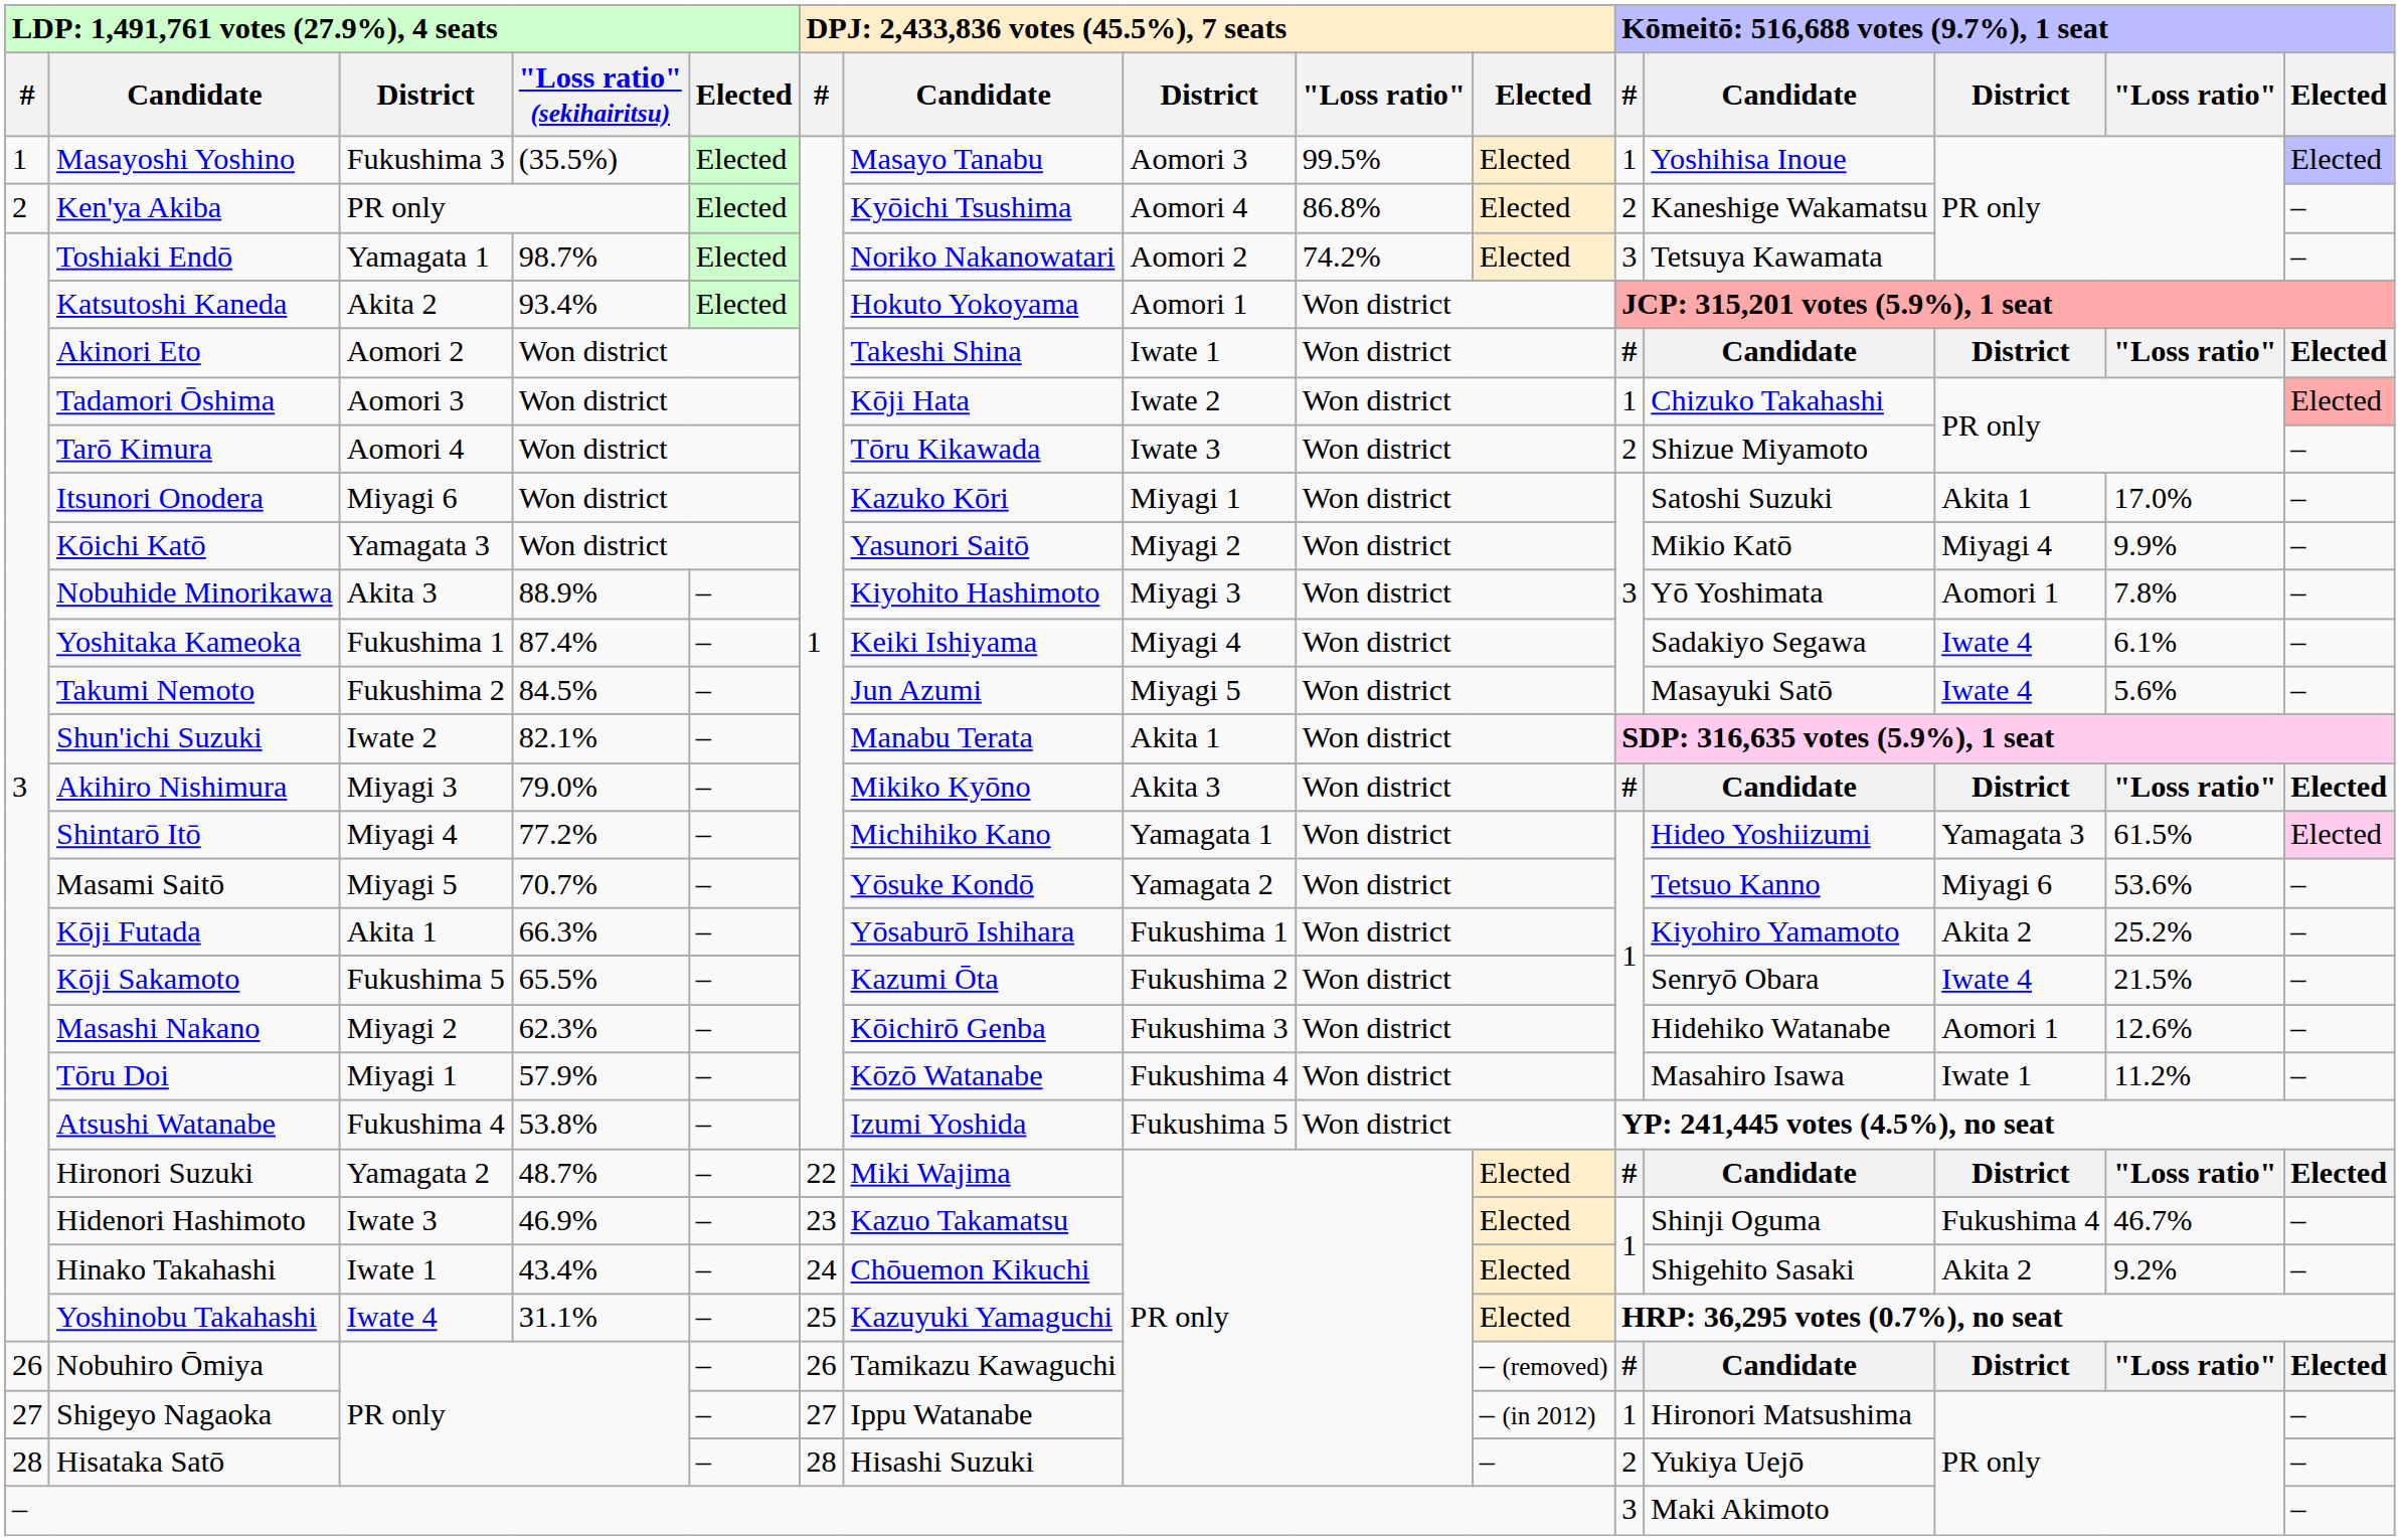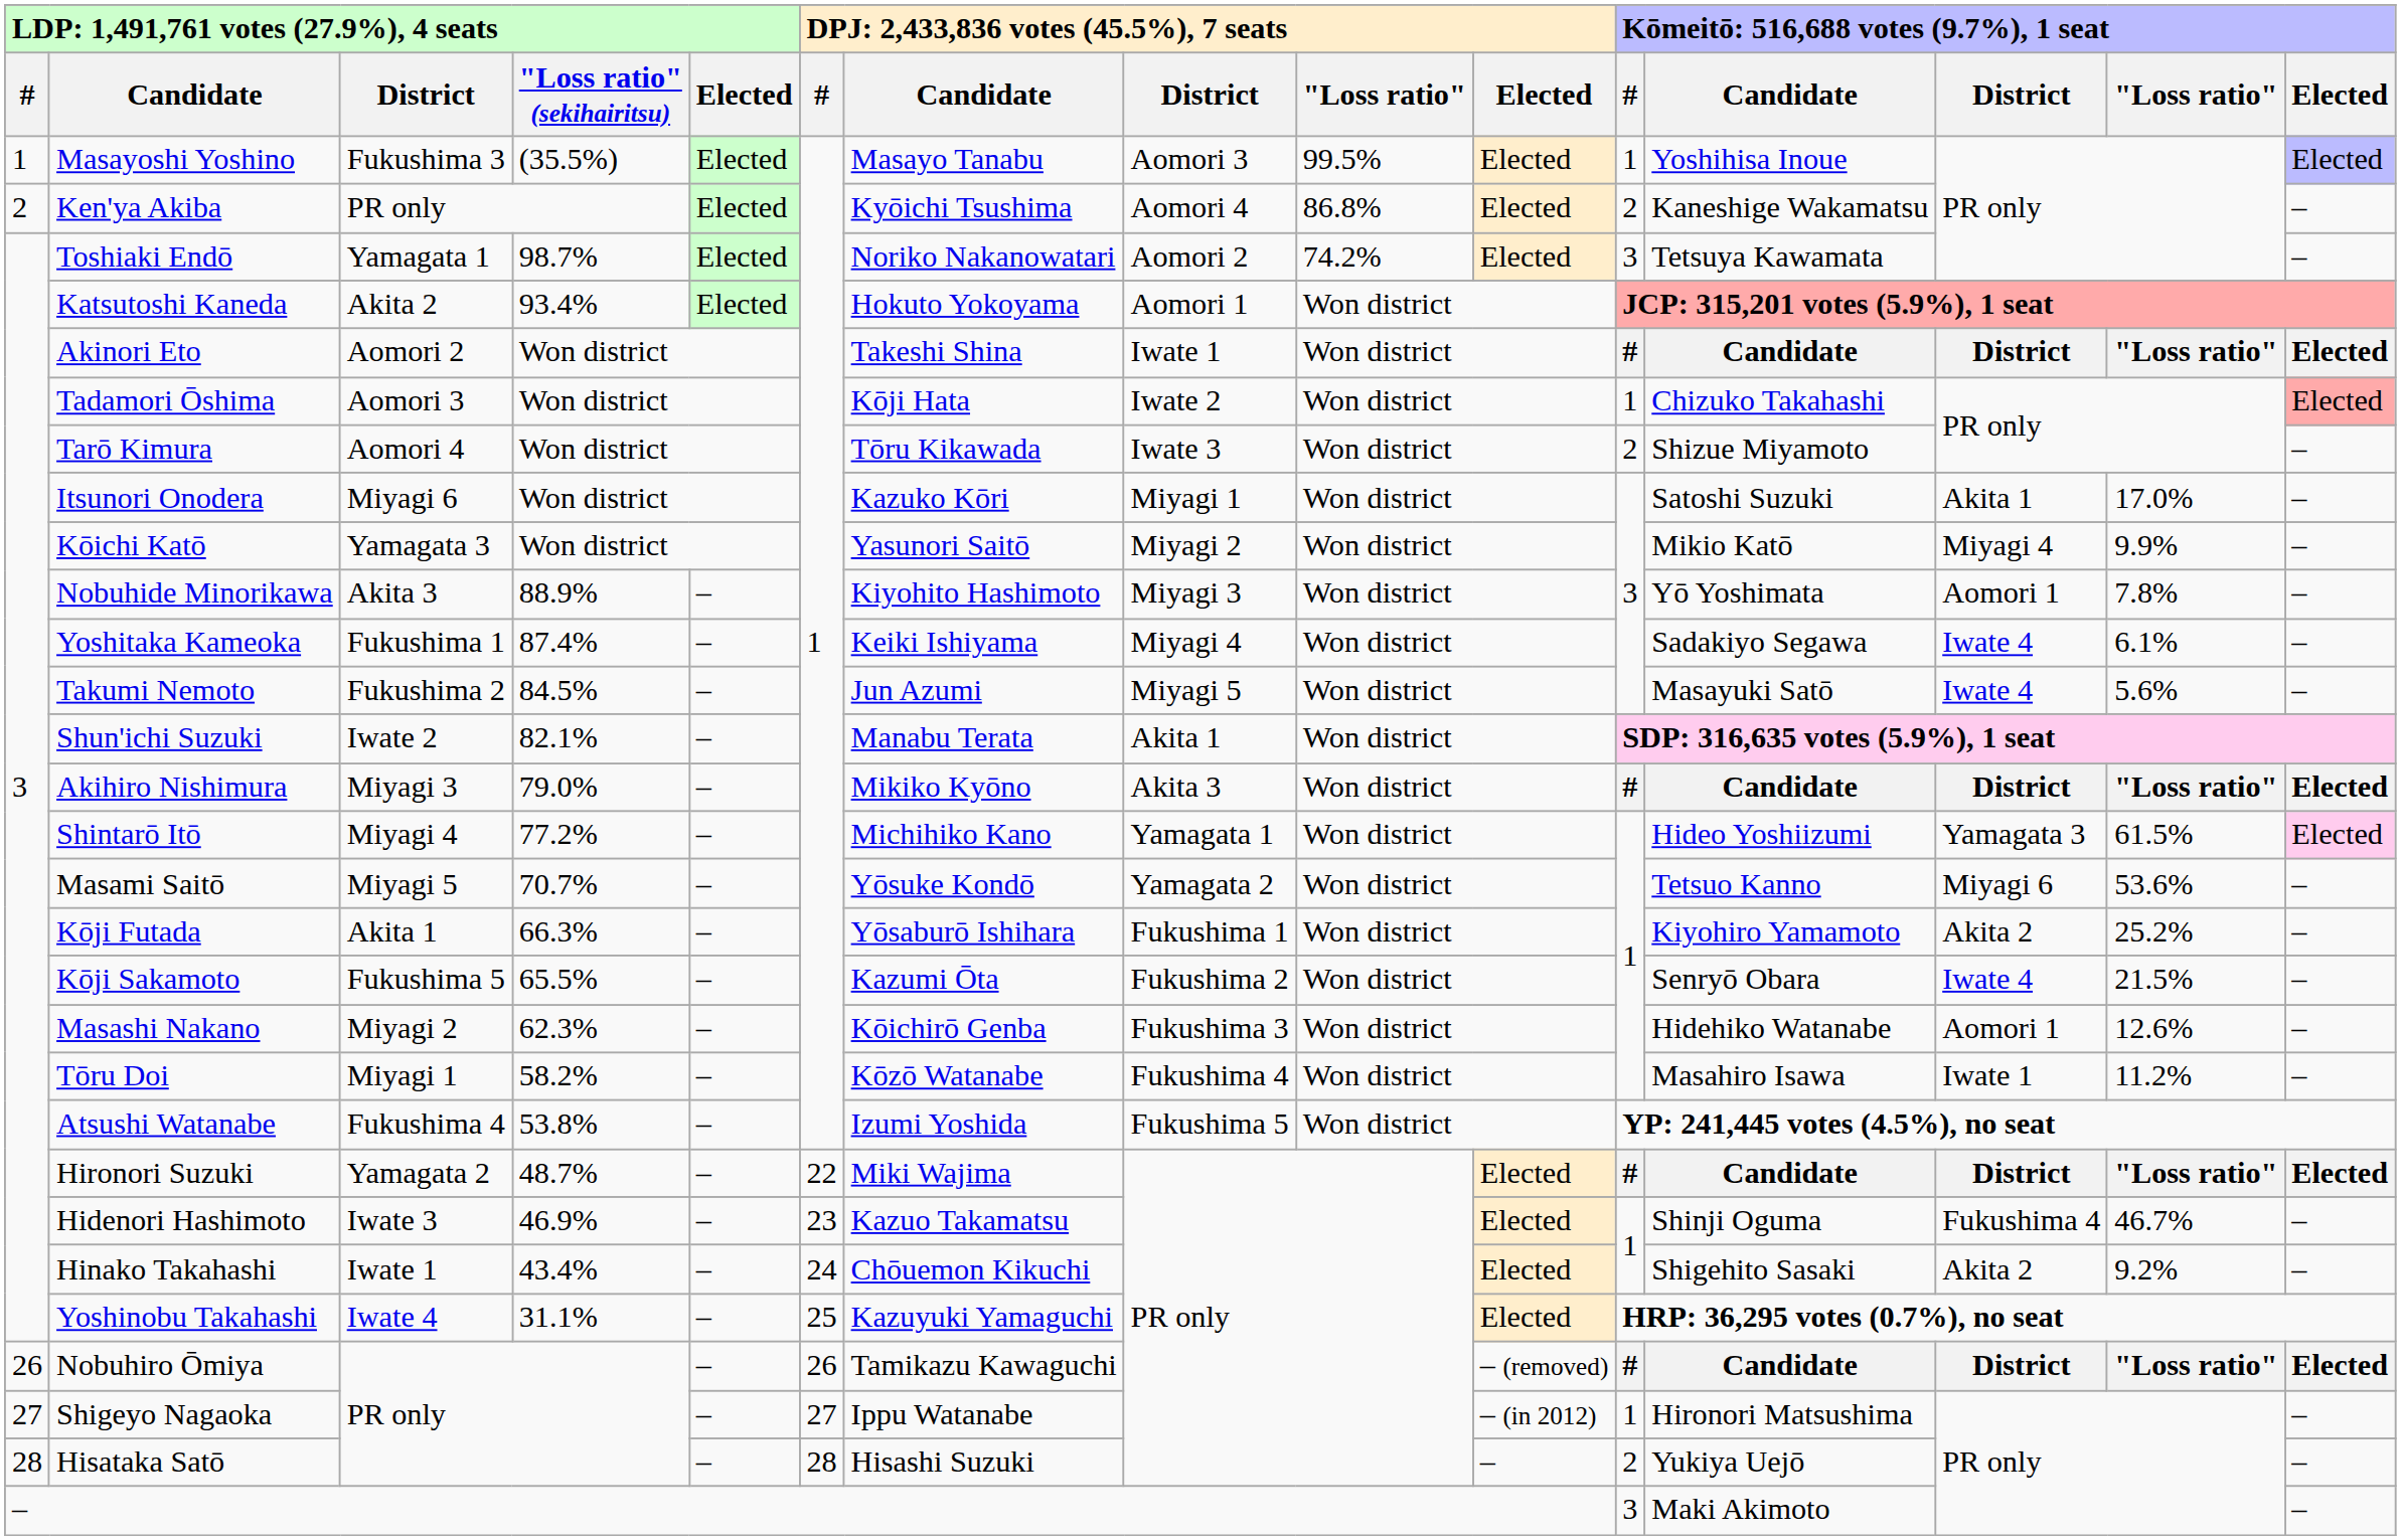 <table class="wikitable">
 <tr>
 <td colspan="5" bgcolor="#CCFFCC"><strong>LDP: 1,491,761 votes (27.9%), 4 seats</strong></td>
 <td colspan="5" bgcolor="#FFEECC"><strong>DPJ: 2,433,836 votes (45.5%), 7 seats</strong></td>
 <td colspan="5" bgcolor="#BBBBFF"><strong>Kōmeitō: 516,688 votes (9.7%), 1 seat</strong></td>
 </tr>
 <tr>
 <th>#</th>
 <th>Candidate</th>
 <th>District</th>
 <th><a href='#'>"Loss ratio"<br><small><em>(sekihairitsu)</em></small></a></th>
 <th>Elected</th>
 <th>#</th>
 <th>Candidate</th>
 <th>District</th>
 <th>"Loss ratio"</th>
 <th>Elected</th>
 <th>#</th>
 <th>Candidate</th>
 <th>District</th>
 <th>"Loss ratio"</th>
 <th>Elected</th>
 </tr>
 <tr>
 <td>1</td>
 <td><a href='#'>Masayoshi Yoshino</a></td>
 <td>Fukushima 3</td>
 <td>(35.5%)</td>
 <td bgcolor="#CCFFCC">Elected</td>
 <td rowspan="21">1</td>
 <td><a href='#'>Masayo Tanabu</a></td>
 <td>Aomori 3</td>
 <td>99.5%</td>
 <td bgcolor="#FFEECC">Elected</td>
 <td>1</td>
 <td><a href='#'>Yoshihisa Inoue</a></td>
 <td rowspan="3" colspan="2">PR only</td>
 <td bgcolor="#BBBBFF">Elected</td>
 </tr>
 <tr>
 <td>2</td>
 <td><a href='#'>Ken'ya Akiba</a></td>
 <td colspan="2">PR only</td>
 <td bgcolor="#CCFFCC">Elected</td>
 <td><a href='#'>Kyōichi Tsushima</a></td>
 <td>Aomori 4</td>
 <td>86.8%</td>
 <td bgcolor="#FFEECC">Elected</td>
 <td>2</td>
 <td>Kaneshige Wakamatsu</td>
 <td>–</td>
 </tr>
 <tr>
 <td rowspan="23">3</td>
 <td><a href='#'>Toshiaki Endō</a></td>
 <td>Yamagata 1</td>
 <td>98.7%</td>
 <td bgcolor="#CCFFCC">Elected</td>
 <td><a href='#'>Noriko Nakanowatari</a></td>
 <td>Aomori 2</td>
 <td>74.2%</td>
 <td bgcolor="#FFEECC">Elected</td>
 <td>3</td>
 <td>Tetsuya Kawamata</td>
 <td>–</td>
 </tr>
 <tr>
 <td><a href='#'>Katsutoshi Kaneda</a></td>
 <td>Akita 2</td>
 <td>93.4%</td>
 <td bgcolor="#CCFFCC">Elected</td>
 <td><a href='#'>Hokuto Yokoyama</a></td>
 <td>Aomori 1</td>
 <td colspan="2">Won district</td>
 <td colspan="5" bgcolor="#FFAAAA"><strong>JCP: 315,201 votes (5.9%), 1 seat</strong></td>
 </tr>
 <tr>
 <td><a href='#'>Akinori Eto</a></td>
 <td>Aomori 2</td>
 <td colspan="2">Won district</td>
 <td><a href='#'>Takeshi Shina</a></td>
 <td>Iwate 1</td>
 <td colspan="2">Won district</td>
 <th>#</th>
 <th>Candidate</th>
 <th>District</th>
 <th>"Loss ratio"</th>
 <th>Elected</th>
 </tr>
 <tr>
 <td><a href='#'>Tadamori Ōshima</a></td>
 <td>Aomori 3</td>
 <td colspan="2">Won district</td>
 <td><a href='#'>Kōji Hata</a></td>
 <td>Iwate 2</td>
 <td colspan="2">Won district</td>
 <td>1</td>
 <td><a href='#'>Chizuko Takahashi</a></td>
 <td rowspan="2" colspan="2">PR only</td>
 <td bgcolor="#FFAAAA">Elected</td>
 </tr>
 <tr>
 <td><a href='#'>Tarō Kimura</a></td>
 <td>Aomori 4</td>
 <td colspan="2">Won district</td>
 <td><a href='#'>Tōru Kikawada</a></td>
 <td>Iwate 3</td>
 <td colspan="2">Won district</td>
 <td>2</td>
 <td>Shizue Miyamoto</td>
 <td>–</td>
 </tr>
 <tr>
 <td><a href='#'>Itsunori Onodera</a></td>
 <td>Miyagi 6</td>
 <td colspan="2">Won district</td>
 <td><a href='#'>Kazuko Kōri</a></td>
 <td>Miyagi 1</td>
 <td colspan="2">Won district</td>
 <td rowspan="5">3</td>
 <td>Satoshi Suzuki</td>
 <td>Akita 1</td>
 <td>17.0%</td>
 <td>–</td>
 </tr>
 <tr>
 <td><a href='#'>Kōichi Katō</a></td>
 <td>Yamagata 3</td>
 <td colspan="2">Won district</td>
 <td><a href='#'>Yasunori Saitō</a></td>
 <td>Miyagi 2</td>
 <td colspan="2">Won district</td>
 <td>Mikio Katō</td>
 <td>Miyagi 4</td>
 <td>9.9%</td>
 <td>–</td>
 </tr>
 <tr>
 <td><a href='#'>Nobuhide Minorikawa</a></td>
 <td>Akita 3</td>
 <td>88.9%</td>
 <td>–</td>
 <td><a href='#'>Kiyohito Hashimoto</a></td>
 <td>Miyagi 3</td>
 <td colspan="2">Won district</td>
 <td>Yō Yoshimata</td>
 <td>Aomori 1</td>
 <td>7.8%</td>
 <td>–</td>
 </tr>
 <tr>
 <td><a href='#'>Yoshitaka Kameoka</a></td>
 <td>Fukushima 1</td>
 <td>87.4%</td>
 <td>–</td>
 <td><a href='#'>Keiki Ishiyama</a></td>
 <td>Miyagi 4</td>
 <td colspan="2">Won district</td>
 <td>Sadakiyo Segawa</td>
 <td><a href='#'>Iwate 4</a></td>
 <td>6.1%</td>
 <td>–</td>
 </tr>
 <tr>
 <td><a href='#'>Takumi Nemoto</a></td>
 <td>Fukushima 2</td>
 <td>84.5%</td>
 <td>–</td>
 <td><a href='#'>Jun Azumi</a></td>
 <td>Miyagi 5</td>
 <td colspan="2">Won district</td>
 <td>Masayuki Satō</td>
 <td><a href='#'>Iwate 4</a></td>
 <td>5.6%</td>
 <td>–</td>
 </tr>
 <tr>
 <td><a href='#'>Shun'ichi Suzuki</a></td>
 <td>Iwate 2</td>
 <td>82.1%</td>
 <td>–</td>
 <td><a href='#'>Manabu Terata</a></td>
 <td>Akita 1</td>
 <td colspan="2">Won district</td>
 <td colspan="5" bgcolor="#FFCCEE"><strong>SDP: 316,635 votes (5.9%), 1 seat</strong></td>
 </tr>
 <tr>
 <td><a href='#'>Akihiro Nishimura</a></td>
 <td>Miyagi 3</td>
 <td>79.0%</td>
 <td>–</td>
 <td><a href='#'>Mikiko Kyōno</a></td>
 <td>Akita 3</td>
 <td colspan="2">Won district</td>
 <th>#</th>
 <th>Candidate</th>
 <th>District</th>
 <th>"Loss ratio"</th>
 <th>Elected</th>
 </tr>
 <tr>
 <td><a href='#'>Shintarō Itō</a></td>
 <td>Miyagi 4</td>
 <td>77.2%</td>
 <td>–</td>
 <td><a href='#'>Michihiko Kano</a></td>
 <td>Yamagata 1</td>
 <td colspan="2">Won district</td>
 <td rowspan="6">1</td>
 <td><a href='#'>Hideo Yoshiizumi</a></td>
 <td>Yamagata 3</td>
 <td>61.5%</td>
 <td bgcolor="#FFCCEE">Elected</td>
 </tr>
 <tr>
 <td>Masami Saitō</td>
 <td>Miyagi 5</td>
 <td>70.7%</td>
 <td>–</td>
 <td><a href='#'>Yōsuke Kondō</a></td>
 <td>Yamagata 2</td>
 <td colspan="2">Won district</td>
 <td><a href='#'>Tetsuo Kanno</a></td>
 <td>Miyagi 6</td>
 <td>53.6%</td>
 <td>–</td>
 </tr>
 <tr>
 <td><a href='#'>Kōji Futada</a></td>
 <td>Akita 1</td>
 <td>66.3%</td>
 <td>–</td>
 <td><a href='#'>Yōsaburō Ishihara</a></td>
 <td>Fukushima 1</td>
 <td colspan="2">Won district</td>
 <td><a href='#'>Kiyohiro Yamamoto</a></td>
 <td>Akita 2</td>
 <td>25.2%</td>
 <td>–</td>
 </tr>
 <tr>
 <td><a href='#'>Kōji Sakamoto</a></td>
 <td>Fukushima 5</td>
 <td>65.5%</td>
 <td>–</td>
 <td><a href='#'>Kazumi Ōta</a></td>
 <td>Fukushima 2</td>
 <td colspan="2">Won district</td>
 <td>Senryō Obara</td>
 <td><a href='#'>Iwate 4</a></td>
 <td>21.5%</td>
 <td>–</td>
 </tr>
 <tr>
 <td><a href='#'>Masashi Nakano</a></td>
 <td>Miyagi 2</td>
 <td>62.3%</td>
 <td>–</td>
 <td><a href='#'>Kōichirō Genba</a></td>
 <td>Fukushima 3</td>
 <td colspan="2">Won district</td>
 <td>Hidehiko Watanabe</td>
 <td>Aomori 1</td>
 <td>12.6%</td>
 <td>–</td>
 </tr>
 <tr>
 <td><a href='#'>Tōru Doi</a></td>
 <td>Miyagi 1</td>
-<td>57.9%</td>
+<td>58.2%</td>
 <td>–</td>
 <td><a href='#'>Kōzō Watanabe</a></td>
 <td>Fukushima 4</td>
 <td colspan="2">Won district</td>
 <td>Masahiro Isawa</td>
 <td>Iwate 1</td>
 <td>11.2%</td>
 <td>–</td>
 </tr>
 <tr>
 <td><a href='#'>Atsushi Watanabe</a></td>
 <td>Fukushima 4</td>
 <td>53.8%</td>
 <td>–</td>
 <td><a href='#'>Izumi Yoshida</a></td>
 <td>Fukushima 5</td>
 <td colspan="2">Won district</td>
 <td colspan="5"><strong>YP: 241,445 votes (4.5%), no seat</strong></td>
 </tr>
 <tr>
 <td>Hironori Suzuki</td>
 <td>Yamagata 2</td>
 <td>48.7%</td>
 <td>–</td>
 <td>22</td>
 <td><a href='#'>Miki Wajima</a></td>
 <td colspan="2" rowspan="7">PR only</td>
 <td bgcolor="#FFEECC">Elected</td>
 <th>#</th>
 <th>Candidate</th>
 <th>District</th>
 <th>"Loss ratio"</th>
 <th>Elected</th>
 </tr>
 <tr>
 <td>Hidenori Hashimoto</td>
 <td>Iwate 3</td>
 <td>46.9%</td>
 <td>–</td>
 <td>23</td>
 <td><a href='#'>Kazuo Takamatsu</a></td>
 <td bgcolor="#FFEECC">Elected</td>
 <td rowspan="2">1</td>
 <td>Shinji Oguma</td>
 <td>Fukushima 4</td>
 <td>46.7%</td>
 <td>–</td>
 </tr>
 <tr>
 <td>Hinako Takahashi</td>
 <td>Iwate 1</td>
 <td>43.4%</td>
 <td>–</td>
 <td>24</td>
 <td><a href='#'>Chōuemon Kikuchi</a></td>
 <td bgcolor="#FFEECC">Elected</td>
 <td>Shigehito Sasaki</td>
 <td>Akita 2</td>
 <td>9.2%</td>
 <td>–</td>
 </tr>
 <tr>
 <td><a href='#'>Yoshinobu Takahashi</a></td>
 <td><a href='#'>Iwate 4</a></td>
 <td>31.1%</td>
 <td>–</td>
 <td>25</td>
 <td><a href='#'>Kazuyuki Yamaguchi</a></td>
 <td bgcolor="#FFEECC">Elected</td>
 <td colspan="5"><strong>HRP: 36,295 votes (0.7%), no seat</strong></td>
 </tr>
 <tr>
 <td>26</td>
 <td>Nobuhiro Ōmiya</td>
 <td colspan="2" rowspan="3">PR only</td>
 <td>–</td>
 <td>26</td>
 <td>Tamikazu Kawaguchi</td>
 <td>– <small>(removed)</small></td>
 <th>#</th>
 <th>Candidate</th>
 <th>District</th>
 <th>"Loss ratio"</th>
 <th>Elected</th>
 </tr>
 <tr>
 <td>27</td>
 <td>Shigeyo Nagaoka</td>
 <td>–</td>
 <td>27</td>
 <td>Ippu Watanabe</td>
 <td>– <small>(in 2012)</small></td>
 <td>1</td>
 <td>Hironori Matsushima</td>
 <td rowspan="3" colspan="2">PR only</td>
 <td>–</td>
 </tr>
 <tr>
 <td>28</td>
 <td>Hisataka Satō</td>
 <td>–</td>
 <td>28</td>
 <td>Hisashi Suzuki</td>
 <td>–</td>
 <td>2</td>
 <td>Yukiya Uejō</td>
 <td>–</td>
 </tr>
 <tr>
 <td colspan="10">–</td>
 <td>3</td>
 <td>Maki Akimoto</td>
 <td>–</td>
 </tr>
 </table>
